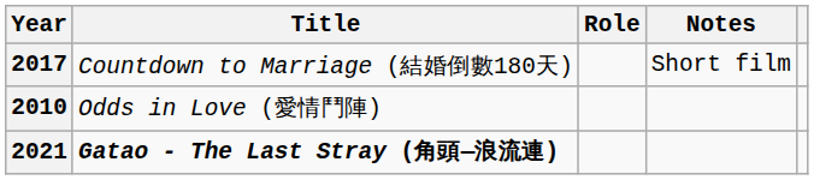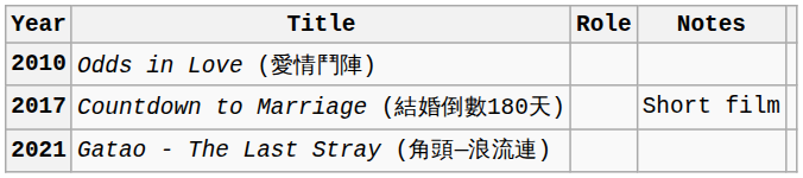 <table class="wikitable sortable plainrowheaders">
 <tr>
 <th scope="col">Year</th>
 <th scope="col">Title</th>
 <th scope="col">Role</th>
 <th scope="col" class="unsortable">Notes</th>
 <th scope="col" class="unsortable"></th>
 </tr>
 <tr>
+<th scope="row">2010</th>
+<td><em>Odds in Love</em> (愛情鬥陣)</td>
+<td></td>
+<td></td>
+<td></td>
+</tr>
+<tr>
 <th scope="row">2017</th>
 <td><em>Countdown to Marriage</em> (結婚倒數180天)</td>
 <td></td>
 <td>Short film</td>
 <td></td>
 </tr>
 <tr>
-<th scope="row">2010</th>
-<td><em>Odds in Love</em> (愛情鬥陣)</td>
-<td></td>
-<td></td>
-<td></td>
-</tr>
-<tr>
 <th scope="row">2021</th>
-<td><strong><em>Gatao - The Last Stray</em> (角頭—浪流連)</strong></td>
+<td><em>Gatao - The Last Stray</em> (角頭—浪流連)</td>
 <td></td>
 <td></td>
 <td></td>
 </tr>
 </table>
